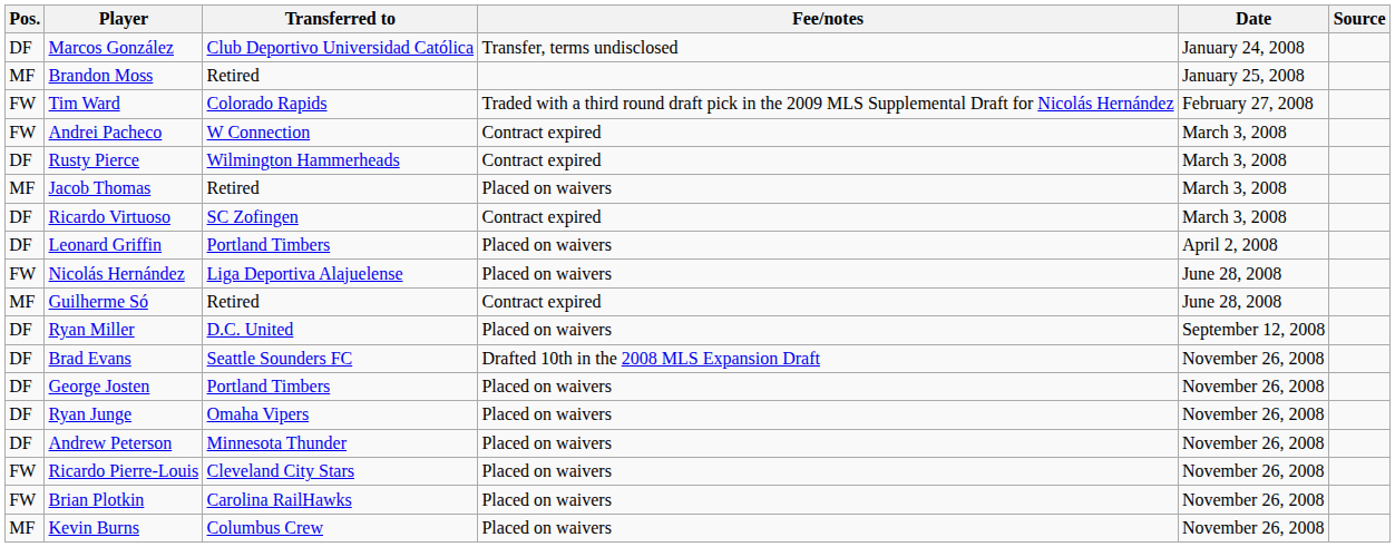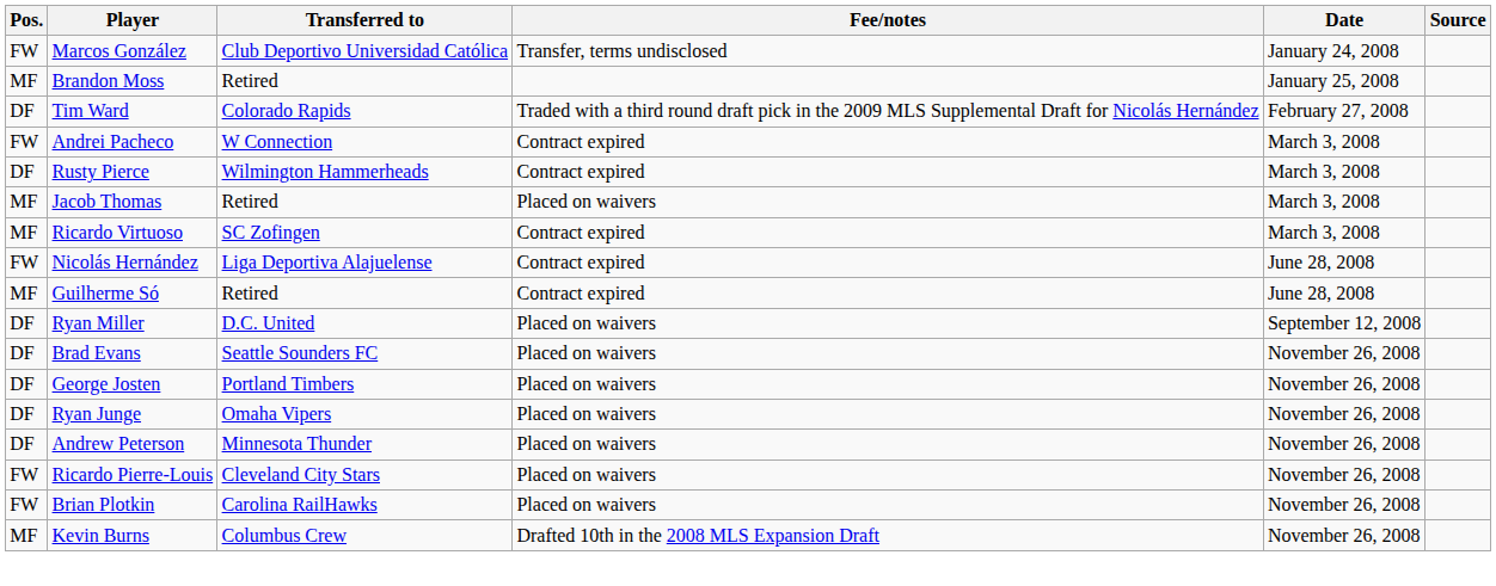 <table class="wikitable sortable" style="text-align: left">
 <tr>
 <th><strong>Pos.</strong></th>
 <th><strong>Player</strong></th>
 <th><strong>Transferred to</strong></th>
 <th><strong>Fee/notes</strong></th>
 <th><strong>Date</strong></th>
 <th><strong>Source</strong></th>
 </tr>
 <tr>
-<td>DF</td>
+<td>FW</td>
 <td> <a href='#'>Marcos González</a></td>
 <td> <a href='#'>Club Deportivo Universidad Católica</a></td>
 <td>Transfer, terms undisclosed</td>
 <td>January 24, 2008</td>
 <td align=center></td>
 </tr>
 <tr>
 <td>MF</td>
 <td> <a href='#'>Brandon Moss</a></td>
 <td>Retired</td>
 <td></td>
 <td>January 25, 2008</td>
 <td align=center></td>
 </tr>
 <tr>
-<td>FW</td>
+<td>DF</td>
 <td> <a href='#'>Tim Ward</a></td>
 <td> <a href='#'>Colorado Rapids</a></td>
 <td>Traded with a third round draft pick in the 2009 MLS Supplemental Draft for <a href='#'>Nicolás Hernández</a></td>
 <td>February 27, 2008</td>
 <td align=center></td>
 </tr>
 <tr>
 <td>FW</td>
 <td> <a href='#'>Andrei Pacheco</a></td>
 <td> <a href='#'>W Connection</a></td>
 <td>Contract expired</td>
 <td>March 3, 2008</td>
 <td align=center></td>
 </tr>
 <tr>
 <td>DF</td>
 <td> <a href='#'>Rusty Pierce</a></td>
 <td> <a href='#'>Wilmington Hammerheads</a></td>
 <td>Contract expired</td>
 <td>March 3, 2008</td>
 <td align=center></td>
 </tr>
 <tr>
 <td>MF</td>
 <td> <a href='#'>Jacob Thomas</a></td>
 <td>Retired</td>
 <td>Placed on waivers</td>
 <td>March 3, 2008</td>
 <td align=center></td>
 </tr>
 <tr>
-<td>DF</td>
+<td>MF</td>
 <td> <a href='#'>Ricardo Virtuoso</a></td>
 <td> <a href='#'>SC Zofingen</a></td>
 <td>Contract expired</td>
 <td>March 3, 2008</td>
 <td align=center></td>
 </tr>
 <tr>
-<td>DF</td>
-<td> <a href='#'>Leonard Griffin</a></td>
-<td> <a href='#'>Portland Timbers</a></td>
-<td>Placed on waivers</td>
-<td>April 2, 2008</td>
-<td align=center></td>
-</tr>
-<tr>
 <td>FW</td>
 <td> <a href='#'>Nicolás Hernández</a></td>
 <td> <a href='#'>Liga Deportiva Alajuelense</a></td>
-<td>Placed on waivers</td>
+<td>Contract expired</td>
 <td>June 28, 2008</td>
 <td align=center></td>
 </tr>
 <tr>
 <td>MF</td>
 <td> <a href='#'>Guilherme Só</a></td>
 <td>Retired</td>
 <td>Contract expired</td>
 <td>June 28, 2008</td>
 <td align=center></td>
 </tr>
 <tr>
 <td>DF</td>
 <td> <a href='#'>Ryan Miller</a></td>
 <td> <a href='#'>D.C. United</a></td>
 <td>Placed on waivers</td>
 <td>September 12, 2008</td>
 <td align=center></td>
 </tr>
 <tr>
 <td>DF</td>
 <td> <a href='#'>Brad Evans</a></td>
 <td> <a href='#'>Seattle Sounders FC</a></td>
-<td>Drafted 10th in the <a href='#'>2008 MLS Expansion Draft</a></td>
+<td>Placed on waivers</td>
 <td>November 26, 2008</td>
 <td align=center></td>
 </tr>
 <tr>
 <td>DF</td>
 <td> <a href='#'>George Josten</a></td>
 <td> <a href='#'>Portland Timbers</a></td>
 <td>Placed on waivers</td>
 <td>November 26, 2008</td>
 <td align=center></td>
 </tr>
 <tr>
 <td>DF</td>
 <td> <a href='#'>Ryan Junge</a></td>
 <td> <a href='#'>Omaha Vipers</a></td>
 <td>Placed on waivers</td>
 <td>November 26, 2008</td>
 <td align=center></td>
 </tr>
 <tr>
 <td>DF</td>
 <td> <a href='#'>Andrew Peterson</a></td>
 <td> <a href='#'>Minnesota Thunder</a></td>
 <td>Placed on waivers</td>
 <td>November 26, 2008</td>
 <td align=center></td>
 </tr>
 <tr>
 <td>FW</td>
 <td> <a href='#'>Ricardo Pierre-Louis</a></td>
 <td> <a href='#'>Cleveland City Stars</a></td>
 <td>Placed on waivers</td>
 <td>November 26, 2008</td>
 <td align=center></td>
 </tr>
 <tr>
 <td>FW</td>
 <td> <a href='#'>Brian Plotkin</a></td>
 <td> <a href='#'>Carolina RailHawks</a></td>
 <td>Placed on waivers</td>
 <td>November 26, 2008</td>
 <td align=center></td>
 </tr>
 <tr>
 <td>MF</td>
 <td> <a href='#'>Kevin Burns</a></td>
 <td> <a href='#'>Columbus Crew</a></td>
-<td>Placed on waivers</td>
+<td>Drafted 10th in the <a href='#'>2008 MLS Expansion Draft</a></td>
 <td>November 26, 2008</td>
 <td align=center></td>
 </tr>
 </table>
